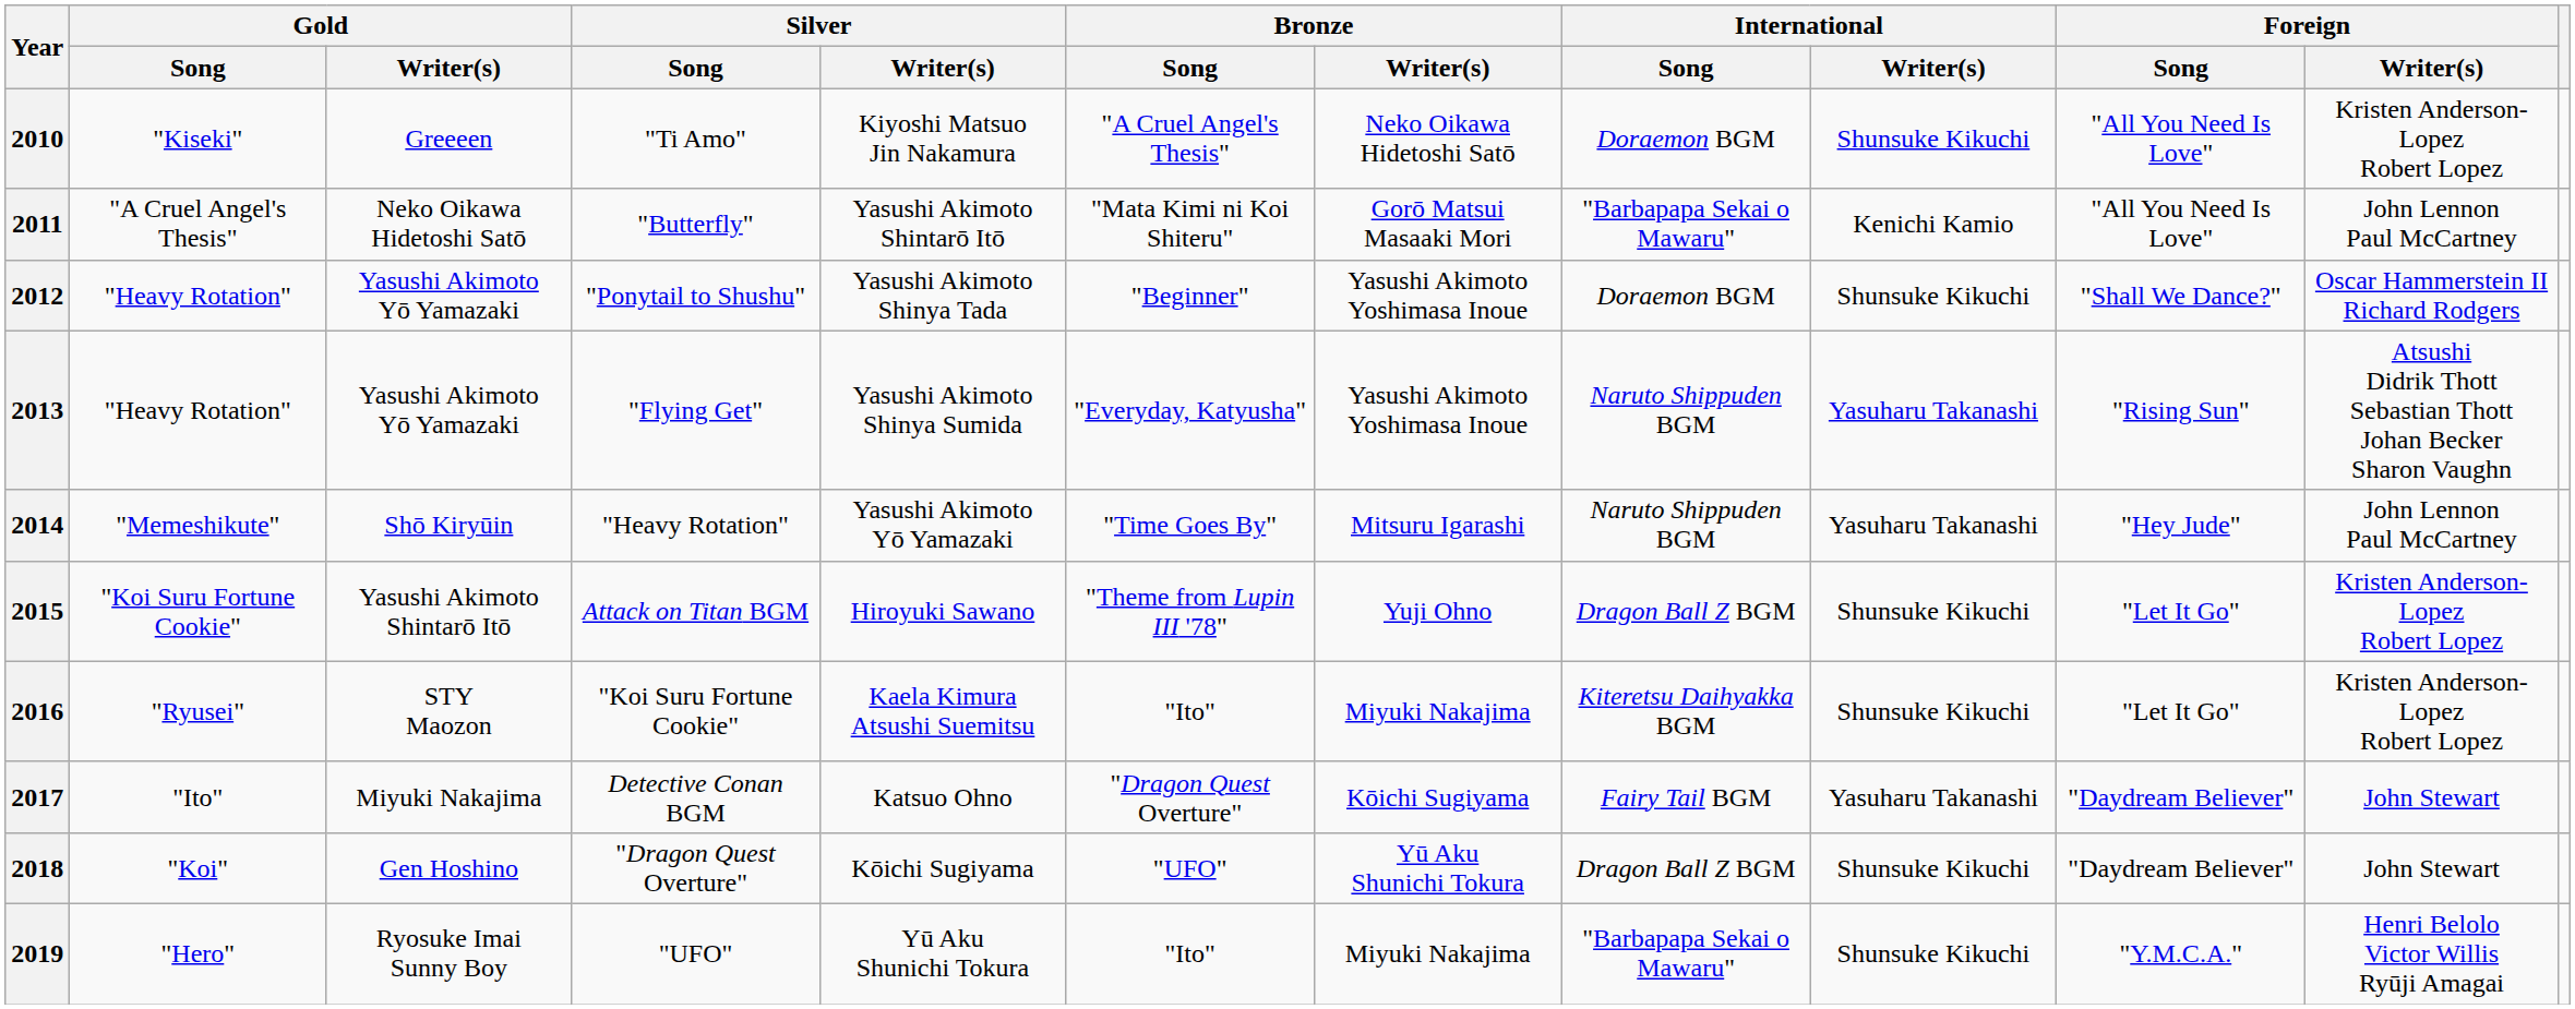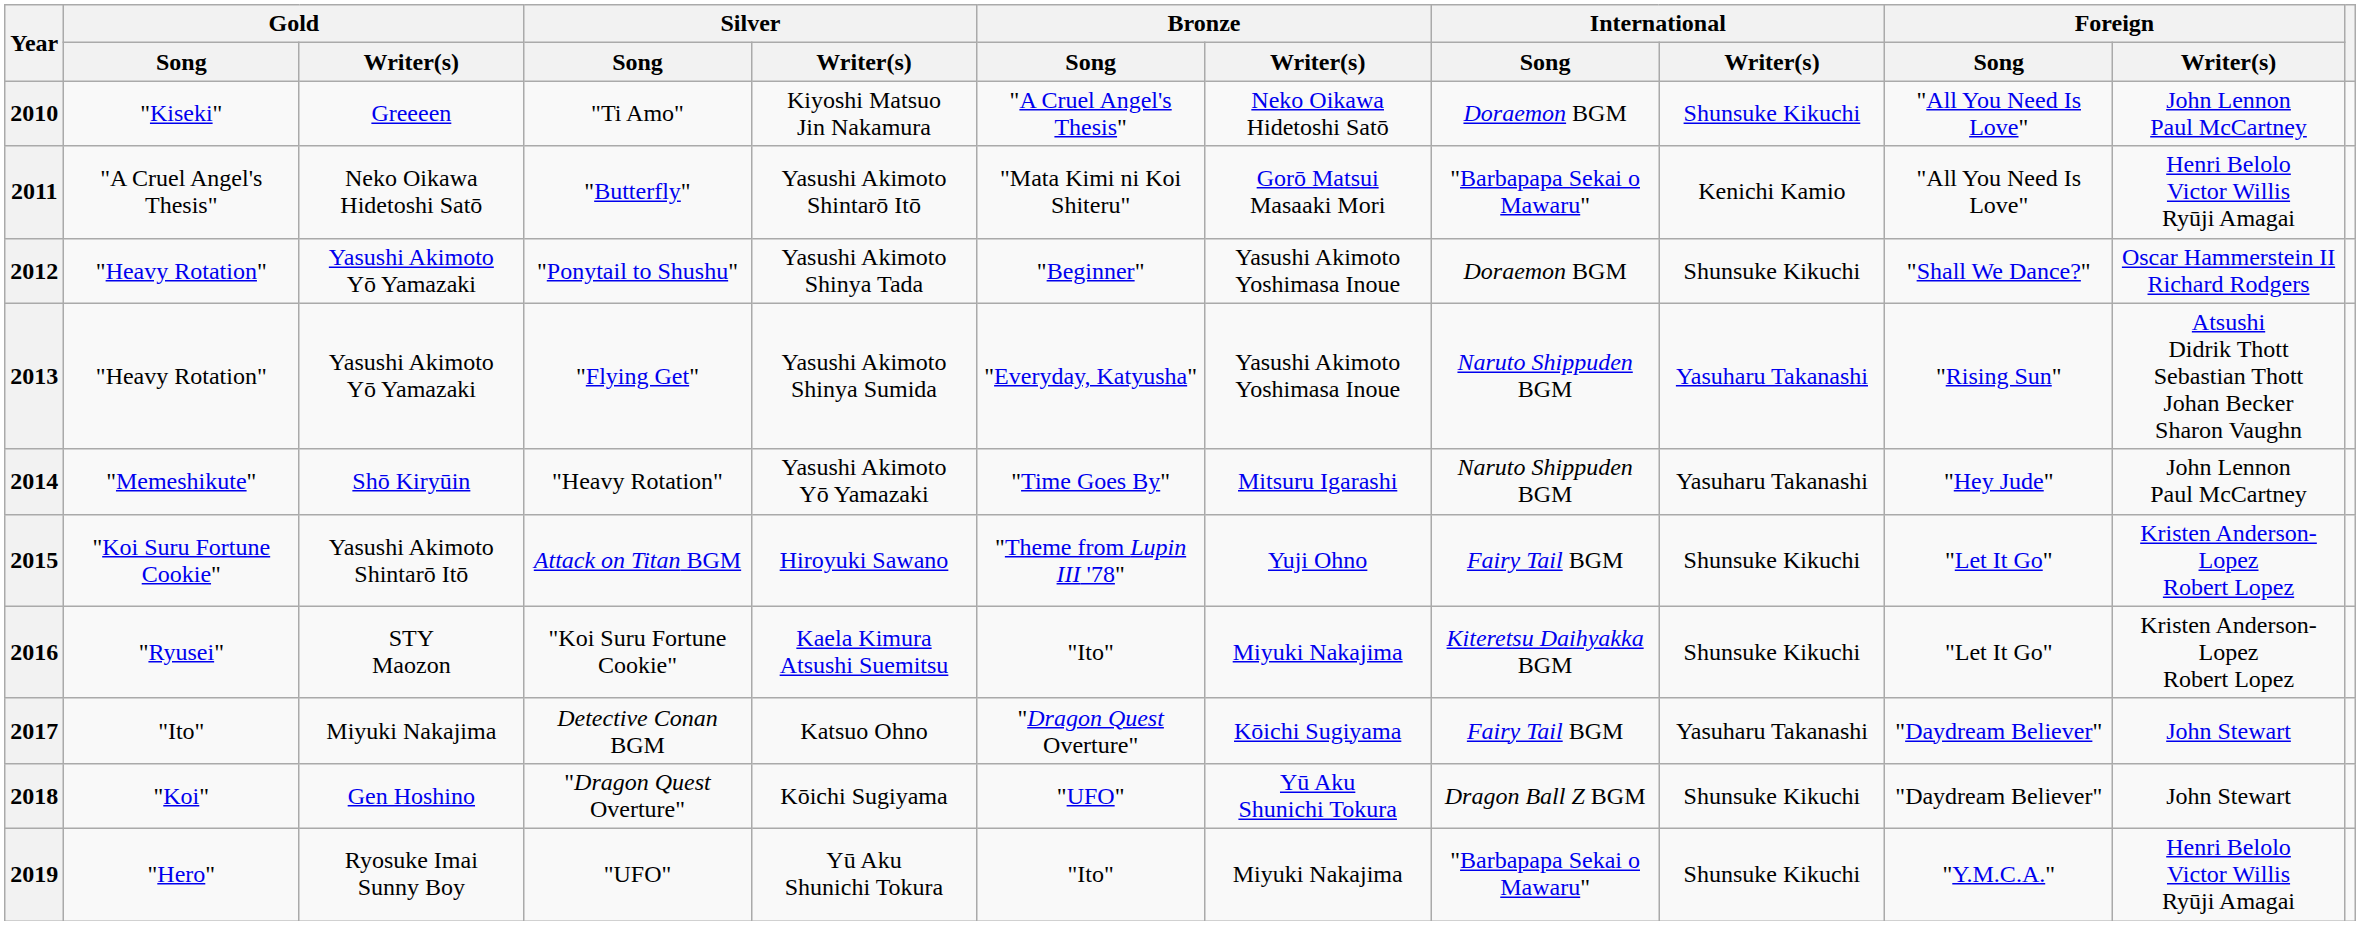 <table class="wikitable plainrowheaders" style="text-align:center">
 <tr>
 <th scope="col" rowspan="2">Year</th>
 <th scope="col" colspan="2">Gold</th>
 <th scope="col" colspan="2">Silver</th>
 <th scope="col" colspan="2">Bronze</th>
 <th scope="col" colspan="2">International</th>
 <th scope="col" colspan="2">Foreign</th>
 <th scope="col" rowspan="2"></th>
 </tr>
 <tr>
 <th scope="col" style="width:10em">Song</th>
 <th scope="col" style="width:10em">Writer(s)</th>
 <th scope="col" style="width:10em">Song</th>
 <th scope="col" style="width:10em">Writer(s)</th>
 <th scope="col" style="width:10em">Song</th>
 <th scope="col" style="width:10em">Writer(s)</th>
 <th scope="col" style="width:10em">Song</th>
 <th scope="col" style="width:10em">Writer(s)</th>
 <th scope="col" style="width:10em">Song</th>
 <th scope="col" style="width:10em">Writer(s)</th>
 </tr>
 <tr>
 <th scope="row" style="text-align:center">2010</th>
 <td>"<a href='#'>Kiseki</a>"</td>
 <td><a href='#'>Greeeen</a></td>
 <td>"Ti Amo"</td>
 <td>Kiyoshi Matsuo<br>Jin Nakamura</td>
 <td>"<a href='#'>A Cruel Angel's Thesis</a>"</td>
 <td><a href='#'>Neko Oikawa</a><br>Hidetoshi Satō</td>
 <td><em><a href='#'>Doraemon</a></em> BGM</td>
 <td><a href='#'>Shunsuke Kikuchi</a></td>
 <td>"<a href='#'>All You Need Is Love</a>"</td>
-<td>Kristen Anderson-Lopez<br>Robert Lopez</td>
+<td><a href='#'>John Lennon<br>Paul McCartney</a></td>
 <td></td>
 </tr>
 <tr>
 <th scope="row" style="text-align:center">2011</th>
 <td>"A Cruel Angel's Thesis"</td>
 <td>Neko Oikawa<br>Hidetoshi Satō</td>
 <td>"<a href='#'>Butterfly</a>"</td>
 <td>Yasushi Akimoto<br>Shintarō Itō</td>
 <td>"Mata Kimi ni Koi Shiteru"</td>
 <td><a href='#'>Gorō Matsui</a><br>Masaaki Mori</td>
 <td>"<a href='#'>Barbapapa Sekai o Mawaru</a>"</td>
 <td>Kenichi Kamio</td>
 <td>"All You Need Is Love"</td>
-<td>John Lennon<br>Paul McCartney</td>
+<td><a href='#'>Henri Belolo</a><br><a href='#'>Victor Willis</a><br>Ryūji Amagai</td>
 <td></td>
 </tr>
 <tr>
 <th scope="row" style="text-align:center">2012</th>
 <td>"<a href='#'>Heavy Rotation</a>"</td>
 <td><a href='#'>Yasushi Akimoto</a><br>Yō Yamazaki</td>
 <td>"<a href='#'>Ponytail to Shushu</a>"</td>
 <td>Yasushi Akimoto<br>Shinya Tada</td>
 <td>"<a href='#'>Beginner</a>"</td>
 <td>Yasushi Akimoto<br>Yoshimasa Inoue</td>
 <td><em>Doraemon</em> BGM</td>
 <td>Shunsuke Kikuchi</td>
 <td>"<a href='#'>Shall We Dance?</a>"</td>
 <td><a href='#'>Oscar Hammerstein II</a><br><a href='#'>Richard Rodgers</a></td>
 <td></td>
 </tr>
 <tr>
 <th scope="row" style="text-align:center">2013</th>
 <td>"Heavy Rotation"</td>
 <td>Yasushi Akimoto<br>Yō Yamazaki</td>
 <td>"<a href='#'>Flying Get</a>"</td>
 <td>Yasushi Akimoto<br>Shinya Sumida</td>
 <td>"<a href='#'>Everyday, Katyusha</a>"</td>
 <td>Yasushi Akimoto<br>Yoshimasa Inoue</td>
 <td><em><a href='#'>Naruto Shippuden</a></em> BGM</td>
 <td><a href='#'>Yasuharu Takanashi</a></td>
 <td>"<a href='#'>Rising Sun</a>"</td>
 <td><a href='#'>Atsushi</a><br>Didrik Thott<br>Sebastian Thott<br>Johan Becker<br>Sharon Vaughn</td>
 <td></td>
 </tr>
 <tr>
 <th scope="row" style="text-align:center">2014</th>
 <td>"<a href='#'>Memeshikute</a>"</td>
 <td><a href='#'>Shō Kiryūin</a></td>
 <td>"Heavy Rotation"</td>
 <td>Yasushi Akimoto<br>Yō Yamazaki</td>
 <td>"<a href='#'>Time Goes By</a>"</td>
 <td><a href='#'>Mitsuru Igarashi</a></td>
 <td><em>Naruto Shippuden</em> BGM</td>
 <td>Yasuharu Takanashi</td>
 <td>"<a href='#'>Hey Jude</a>"</td>
 <td>John Lennon<br>Paul McCartney</td>
 <td></td>
 </tr>
 <tr>
 <th scope="row" style="text-align:center">2015</th>
 <td>"<a href='#'>Koi Suru Fortune Cookie</a>"</td>
 <td>Yasushi Akimoto<br>Shintarō Itō</td>
 <td><a href='#'><em>Attack on Titan</em> BGM</a></td>
 <td><a href='#'>Hiroyuki Sawano</a></td>
 <td>"<a href='#'>Theme from <em>Lupin III</em> '78</a>"</td>
 <td><a href='#'>Yuji Ohno</a></td>
-<td><em><a href='#'>Dragon Ball Z</a></em> BGM</td>
+<td><em><a href='#'>Fairy Tail</a></em> BGM</td>
 <td>Shunsuke Kikuchi</td>
 <td>"<a href='#'>Let It Go</a>"</td>
 <td><a href='#'>Kristen Anderson-Lopez</a><br><a href='#'>Robert Lopez</a></td>
 <td></td>
 </tr>
 <tr>
 <th scope="row" style="text-align:center">2016</th>
 <td>"<a href='#'>Ryusei</a>"</td>
 <td>STY<br>Maozon</td>
 <td>"Koi Suru Fortune Cookie"</td>
 <td><a href='#'>Kaela Kimura</a><br><a href='#'>Atsushi Suemitsu</a></td>
 <td>"Ito"</td>
 <td><a href='#'>Miyuki Nakajima</a></td>
 <td><em><a href='#'>Kiteretsu Daihyakka</a></em> BGM</td>
 <td>Shunsuke Kikuchi</td>
 <td>"Let It Go"</td>
 <td>Kristen Anderson-Lopez<br>Robert Lopez</td>
 <td></td>
 </tr>
 <tr>
 <th scope="row" style="text-align:center">2017</th>
 <td>"Ito"</td>
 <td>Miyuki Nakajima</td>
 <td><em>Detective Conan</em> BGM</td>
 <td>Katsuo Ohno</td>
 <td>"<em><a href='#'>Dragon Quest</a></em> Overture"</td>
 <td><a href='#'>Kōichi Sugiyama</a></td>
 <td><em><a href='#'>Fairy Tail</a></em> BGM</td>
 <td>Yasuharu Takanashi</td>
 <td>"<a href='#'>Daydream Believer</a>"</td>
 <td><a href='#'>John Stewart</a></td>
 <td></td>
 </tr>
 <tr>
 <th scope="row" style="text-align:center">2018</th>
 <td>"<a href='#'>Koi</a>"</td>
 <td><a href='#'>Gen Hoshino</a></td>
 <td>"<em>Dragon Quest</em> Overture"</td>
 <td>Kōichi Sugiyama</td>
 <td>"<a href='#'>UFO</a>"</td>
 <td><a href='#'>Yū Aku</a><br><a href='#'>Shunichi Tokura</a></td>
 <td><em>Dragon Ball Z</em> BGM</td>
 <td>Shunsuke Kikuchi</td>
 <td>"Daydream Believer"</td>
 <td>John Stewart</td>
 <td></td>
 </tr>
 <tr>
 <th scope="row" style="text-align:center">2019</th>
 <td>"<a href='#'>Hero</a>"</td>
 <td>Ryosuke Imai<br>Sunny Boy</td>
 <td>"UFO"</td>
 <td>Yū Aku<br>Shunichi Tokura</td>
 <td>"Ito"</td>
 <td>Miyuki Nakajima</td>
 <td>"<a href='#'>Barbapapa Sekai o Mawaru</a>"</td>
 <td>Shunsuke Kikuchi</td>
 <td>"<a href='#'>Y.M.C.A.</a>"</td>
 <td><a href='#'>Henri Belolo</a><br><a href='#'>Victor Willis</a><br>Ryūji Amagai</td>
 <td></td>
 </tr>
 </table>
